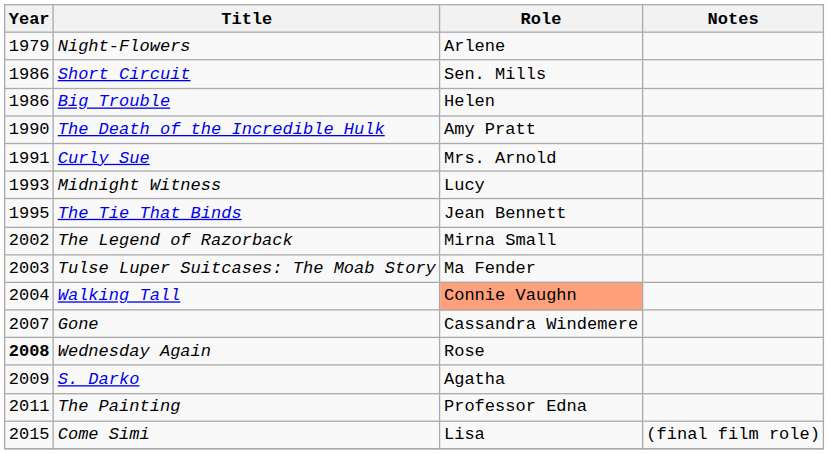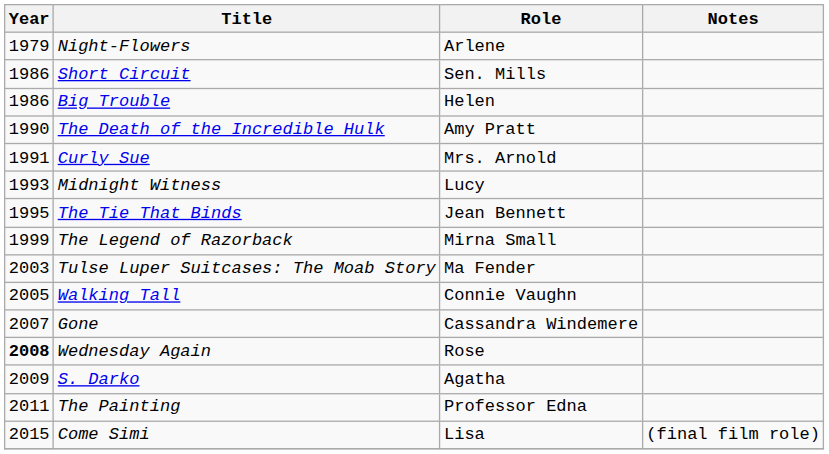 <table class="wikitable sortable">
 <tr>
 <th>Year</th>
 <th>Title</th>
 <th>Role</th>
 <th>Notes</th>
 </tr>
 <tr>
 <td>1979</td>
 <td><em>Night-Flowers</em></td>
 <td>Arlene</td>
 <td></td>
 </tr>
 <tr>
 <td>1986</td>
 <td><em><a href='#'>Short Circuit</a></em></td>
 <td>Sen. Mills</td>
 <td></td>
 </tr>
 <tr>
 <td>1986</td>
 <td><em><a href='#'>Big Trouble</a></em></td>
 <td>Helen</td>
 <td></td>
 </tr>
 <tr>
 <td>1990</td>
 <td><em><a href='#'>The Death of the Incredible Hulk</a></em></td>
 <td>Amy Pratt</td>
 <td></td>
 </tr>
 <tr>
 <td>1991</td>
 <td><em><a href='#'>Curly Sue</a></em></td>
 <td>Mrs. Arnold</td>
 <td></td>
 </tr>
 <tr>
 <td>1993</td>
 <td><em>Midnight Witness</em></td>
 <td>Lucy</td>
 <td></td>
 </tr>
 <tr>
 <td>1995</td>
 <td><em><a href='#'>The Tie That Binds</a></em></td>
 <td>Jean Bennett</td>
 <td></td>
 </tr>
 <tr>
-<td>2002</td>
+<td>1999</td>
 <td><em>The Legend of Razorback</em></td>
 <td>Mirna Small</td>
 <td></td>
 </tr>
 <tr>
 <td>2003</td>
 <td><em>Tulse Luper Suitcases: The Moab Story</em></td>
 <td>Ma Fender</td>
 <td></td>
 </tr>
 <tr>
-<td>2004</td>
+<td>2005</td>
 <td><em><a href='#'>Walking Tall</a></em></td>
-<td style="background: lightsalmon;">Connie Vaughn</td>
+<td>Connie Vaughn</td>
 <td></td>
 </tr>
 <tr>
 <td>2007</td>
 <td><em>Gone</em></td>
 <td>Cassandra Windemere</td>
 <td></td>
 </tr>
 <tr>
 <td><strong>2008</strong></td>
 <td><em>Wednesday Again</em></td>
 <td>Rose</td>
 <td></td>
 </tr>
 <tr>
 <td>2009</td>
 <td><em><a href='#'>S. Darko</a></em></td>
 <td>Agatha</td>
 <td></td>
 </tr>
 <tr>
 <td>2011</td>
 <td><em>The Painting</em></td>
 <td>Professor Edna</td>
 <td></td>
 </tr>
 <tr>
 <td>2015</td>
 <td><em>Come Simi</em></td>
 <td>Lisa</td>
 <td>(final film role)</td>
 </tr>
 <tr>
 </tr>
 </table>
